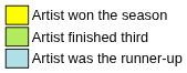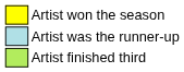 <table class="toccolours"style="font-size: 90%; white-space: nowrap">
 <tr>
 <td style="background:yellow; border:1px solid black">     </td>
 <td>Artist won the season</td>
 </tr>
 <tr>
+<td style="background:#b0e0e6; border:1px solid black">     </td>
+<td>Artist was the runner-up</td>
+</tr>
+<tr>
 <td style="background:#B2EC5D; border:1px solid black">     </td>
 <td>Artist finished third</td>
 </tr>
 <tr>
-<td style="background:#b0e0e6; border:1px solid black">     </td>
-<td>Artist was the runner-up</td>
-</tr>
-<tr>
 </tr>
 </table>
